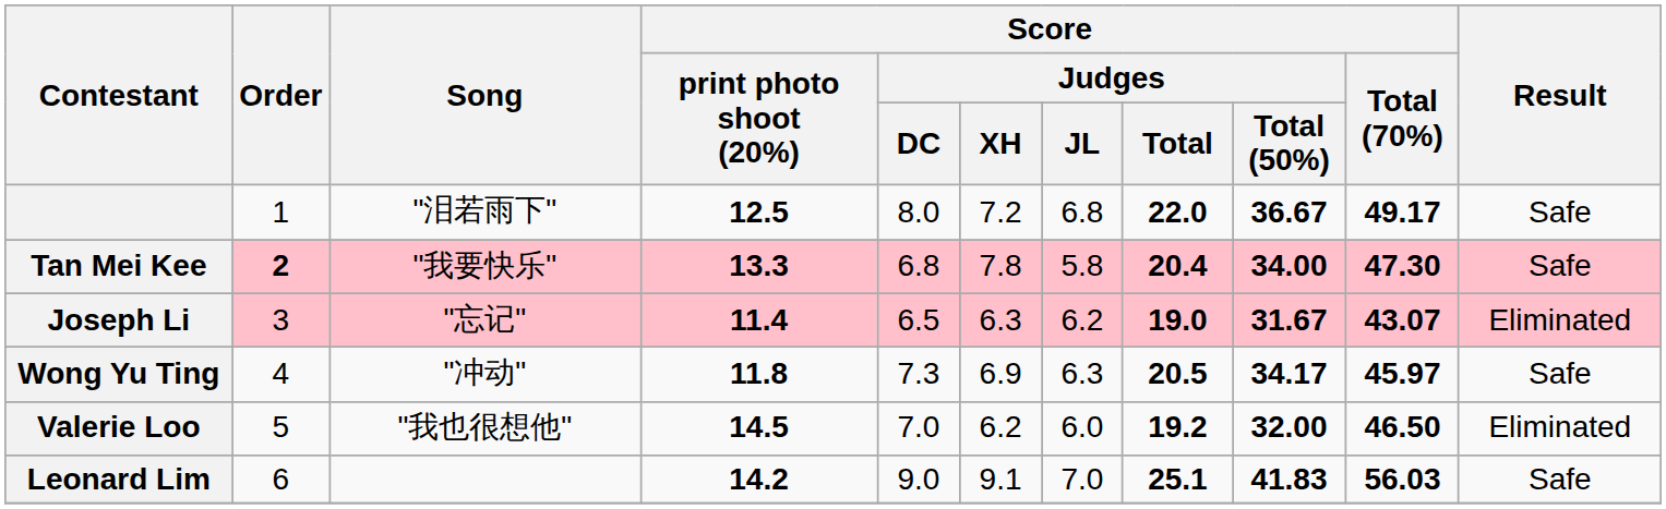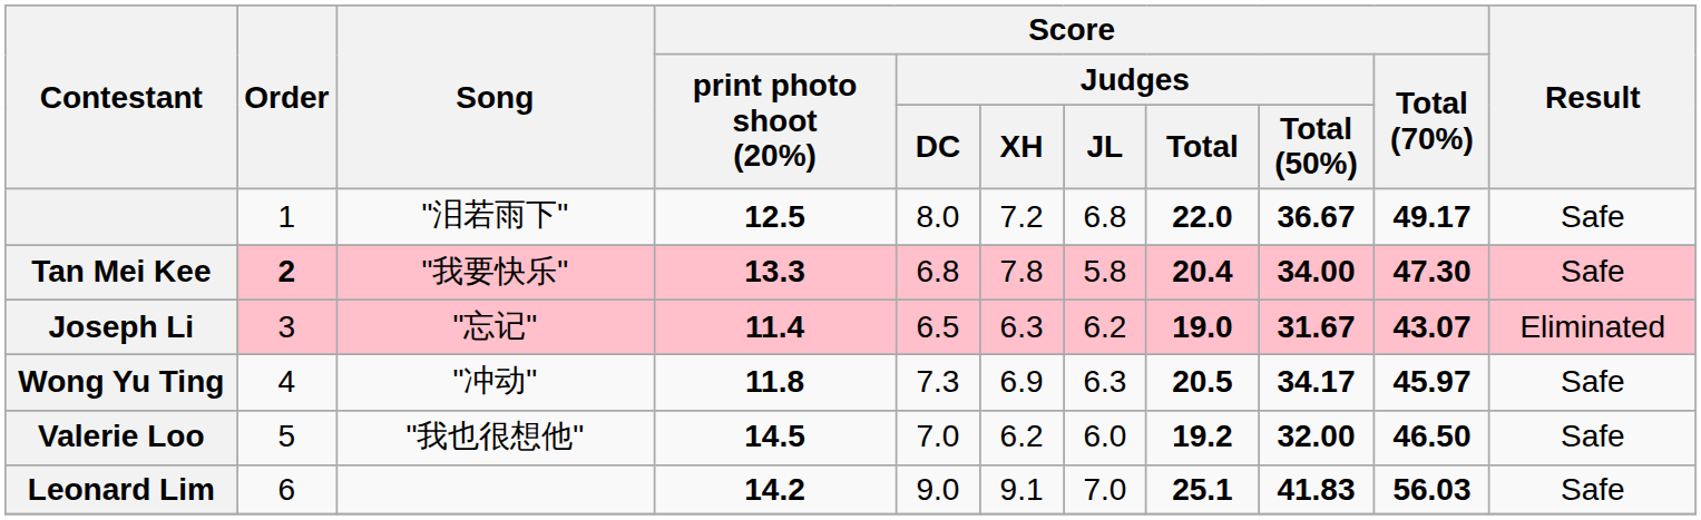 <table class="wikitable plainrowheaders" style="text-align:center;">
 <tr>
 <th rowspan=3 scope="col" style="width:8em;">Contestant</th>
 <th rowspan=3 scope="col">Order</th>
 <th rowspan=3 scope="col" style="width:14em;">Song</th>
 <th colspan=7>Score</th>
 <th rowspan=3 scope="col" style="width:7em;">Result</th>
 </tr>
 <tr>
 <th rowspan=2 scope="col" style="width:10em;"> print photo shoot<br>(20%)</th>
 <th colspan=5 scope="col">Judges</th>
 <th rowspan=2 style="width:3.6em;">Total<br>(70%)</th>
 </tr>
 <tr>
 <th style="width:2.7em;">DC</th>
 <th style="width:2.7em;">XH</th>
 <th style="width:2.7em;">JL</th>
 <th style="width:3.6em;">Total</th>
 <th style="width:3.6em;">Total<br>(50%)</th>
 </tr>
 <tr>
 <th scope="row"></th>
 <td>1</td>
 <td>"泪若雨下"</td>
 <td><strong>12.5</strong></td>
 <td>8.0</td>
 <td>7.2</td>
 <td>6.8</td>
 <td><strong>22.0</strong></td>
 <td><strong>36.67</strong></td>
 <td><strong>49.17</strong></td>
 <td>Safe</td>
 </tr>
 <tr style="background:pink;">
 <th scope="row">Tan Mei Kee</th>
 <td><strong>2</strong></td>
 <td>"我要快乐"</td>
 <td><strong>13.3</strong></td>
 <td>6.8</td>
 <td>7.8</td>
 <td>5.8</td>
 <td><strong>20.4</strong></td>
 <td><strong>34.00</strong></td>
 <td><strong>47.30</strong></td>
 <td>Safe</td>
 </tr>
 <tr style="background:pink;">
 <th scope="row">Joseph Li</th>
 <td>3</td>
 <td>"忘记"</td>
 <td><strong>11.4</strong></td>
 <td>6.5</td>
 <td>6.3</td>
 <td>6.2</td>
 <td><strong>19.0</strong></td>
 <td><strong>31.67</strong></td>
 <td><strong>43.07</strong></td>
 <td>Eliminated</td>
 </tr>
 <tr>
 <th scope="row">Wong Yu Ting</th>
 <td>4</td>
 <td>"冲动"</td>
 <td><strong>11.8</strong></td>
 <td>7.3</td>
 <td>6.9</td>
 <td>6.3</td>
 <td><strong>20.5</strong></td>
 <td><strong>34.17</strong></td>
 <td><strong>45.97</strong></td>
 <td>Safe</td>
 </tr>
 <tr>
 <th scope="row">Valerie Loo</th>
 <td>5</td>
 <td>"我也很想他"</td>
 <td><strong>14.5</strong></td>
 <td>7.0</td>
 <td>6.2</td>
 <td>6.0</td>
 <td><strong>19.2</strong></td>
 <td><strong>32.00</strong></td>
 <td><strong>46.50</strong></td>
-<td>Eliminated</td>
+<td>Safe</td>
 </tr>
 <tr>
 <th scope="row">Leonard Lim</th>
 <td>6</td>
 <td></td>
 <td><strong>14.2</strong></td>
 <td>9.0</td>
 <td>9.1</td>
 <td>7.0</td>
 <td><strong>25.1</strong></td>
 <td><strong>41.83</strong></td>
 <td><strong>56.03</strong></td>
 <td>Safe</td>
 </tr>
 <tr>
 </tr>
 </table>
